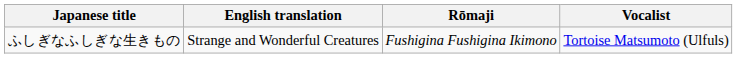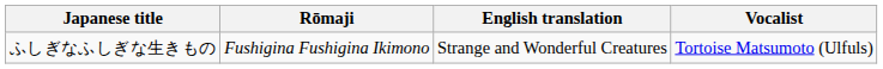 <table class="wikitable">
 <tr>
 <th>Japanese title</th>
+<th>Rōmaji</th>
 <th>English translation</th>
-<th>Rōmaji</th>
 <th>Vocalist</th>
 </tr>
 <tr>
 <td>ふしぎなふしぎな生きもの</td>
+<td><em>Fushigina Fushigina Ikimono</em></td>
 <td>Strange and Wonderful Creatures</td>
-<td><em>Fushigina Fushigina Ikimono</em></td>
 <td><a href='#'>Tortoise Matsumoto</a> (Ulfuls)</td>
 </tr>
 </table>
